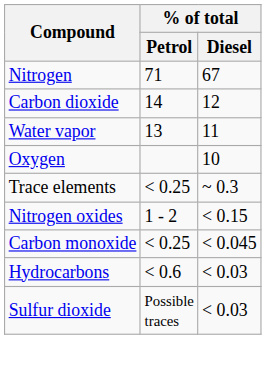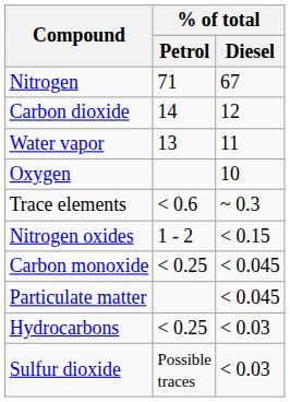 <table class="wikitable">
 <tr>
 <th rowspan=2>Compound</th>
 <th colspan="2">% of total</th>
 </tr>
 <tr>
 <th>Petrol</th>
 <th>Diesel</th>
 </tr>
 <tr>
 <td><a href='#'>Nitrogen</a></td>
 <td>71</td>
 <td>67</td>
 </tr>
 <tr>
 <td><a href='#'>Carbon dioxide</a></td>
 <td>14</td>
 <td>12</td>
 </tr>
 <tr>
 <td><a href='#'>Water vapor</a></td>
 <td>13</td>
 <td>11</td>
 </tr>
 <tr>
 <td><a href='#'>Oxygen</a></td>
 <td></td>
 <td>10</td>
 </tr>
 <tr>
 <td>Trace elements</td>
-<td>< 0.25</td>
+<td>< 0.6</td>
 <td>~ 0.3</td>
 </tr>
 <tr>
 <td><a href='#'>Nitrogen oxides</a></td>
 <td>1 - 2</td>
 <td>< 0.15</td>
 </tr>
 <tr>
 <td><a href='#'>Carbon monoxide</a></td>
 <td>< 0.25</td>
 <td>< 0.045</td>
 </tr>
 <tr>
+<td><a href='#'>Particulate matter</a></td>
+<td></td>
+<td>< 0.045</td>
+</tr>
+<tr>
 <td><a href='#'>Hydrocarbons</a></td>
-<td>< 0.6</td>
+<td>< 0.25</td>
 <td>< 0.03</td>
 </tr>
 <tr>
 <td><a href='#'>Sulfur dioxide</a></td>
 <td><small>Possible<br>traces</small></td>
 <td>< 0.03</td>
 </tr>
 </table>
